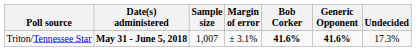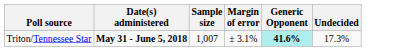 <table class="wikitable">
 <tr valign=bottom>
 <th>Poll source</th>
 <th>Date(s)<br>administered</th>
 <th>Sample<br>size</th>
 <th>Margin<br>of error</th>
-<th style="width:75px;">Bob<br>Corker</th>
 <th style="width:75px;">Generic<br>Opponent</th>
 <th>Undecided</th>
 </tr>
 <tr>
 <td>Triton/<a href='#'>Tennessee Star</a></td>
 <td align=center><strong>May 31 - June 5, 2018</strong></td>
 <td align=center>1,007</td>
 <td align=center>± 3.1%</td>
-<td align=center><strong>41.6%</strong></td>
-<td align=center><strong>41.6%</strong></td>
+<td align=center style="background: paleturquoise;"><strong>41.6%</strong></td>
 <td align=center>17.3%</td>
 </tr>
 </table>
